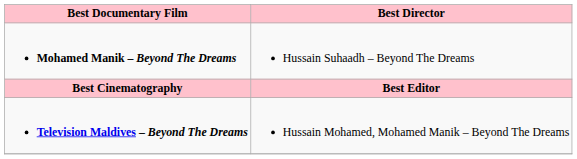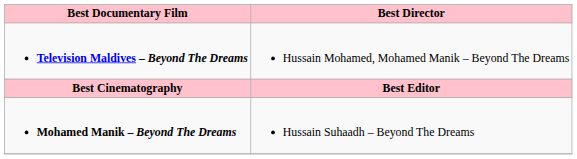 <table class=wikitable>
 <tr>
 <th style="background:#FFC1CC;" ! style="width=50%">Best Documentary Film</th>
 <th style="background:#FFC1CC;" ! style="width=50%">Best Director</th>
 </tr>
 <tr>
-<td valign="top"><br><ul><li><strong>Mohamed Manik – <em>Beyond The Dreams<strong><em></li></ul></td>
-<td valign="top"><br><ul><li></strong>Hussain Suhaadh – </em>Beyond The Dreams</em></strong></li></ul></td>
+<td valign="top"><br><ul><li><strong><a href='#'>Television Maldives</a> – <em>Beyond The Dreams<strong><em></li></ul></td>
+<td valign="top"><br><ul><li></strong>Hussain Mohamed, Mohamed Manik – </em>Beyond The Dreams</em></strong></li></ul></td>
 </tr>
 <tr>
 <th style="background:#FFC1CC;" ! style="width=50%">Best Cinematography</th>
 <th style="background:#FFC1CC;" ! style="width=50%">Best Editor</th>
 </tr>
 <tr>
-<td valign="top"><br><ul><li><strong><a href='#'>Television Maldives</a> – <em>Beyond The Dreams<strong><em></li></ul></td>
-<td valign="top"><br><ul><li></strong>Hussain Mohamed, Mohamed Manik – </em>Beyond The Dreams</em></strong></li></ul></td>
+<td valign="top"><br><ul><li><strong>Mohamed Manik – <em>Beyond The Dreams<strong><em></li></ul></td>
+<td valign="top"><br><ul><li></strong>Hussain Suhaadh – </em>Beyond The Dreams</em></strong></li></ul></td>
 </tr>
 <tr>
 </tr>
 </table>
